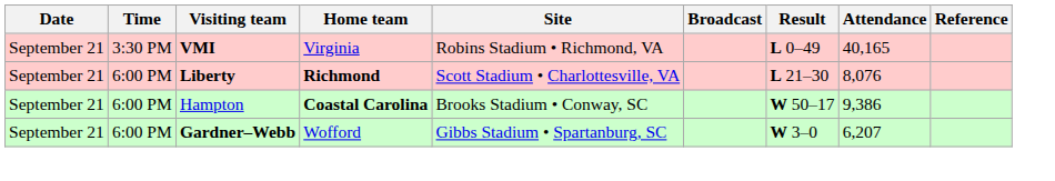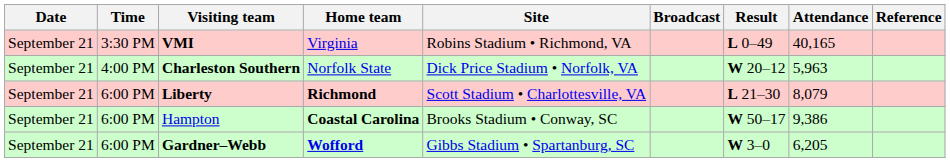 <table class="wikitable" style="font-size:95%;">
 <tr>
 <th>Date</th>
 <th>Time</th>
 <th>Visiting team</th>
 <th>Home team</th>
 <th>Site</th>
 <th>Broadcast</th>
 <th>Result</th>
 <th>Attendance</th>
 <th class="unsortable">Reference</th>
 </tr>
 <tr bgcolor=ffcccc>
 <td>September 21</td>
 <td>3:30 PM</td>
 <td><strong>VMI</strong></td>
 <td><a href='#'>Virginia</a></td>
 <td>Robins Stadium • Richmond, VA</td>
 <td></td>
 <td><strong>L</strong> 0–49</td>
 <td>40,165</td>
 <td></td>
 </tr>
+<tr bgcolor=ccffcc>
+<td>September 21</td>
+<td>4:00 PM</td>
+<td><strong>Charleston Southern</strong></td>
+<td><a href='#'>Norfolk State</a></td>
+<td><a href='#'>Dick Price Stadium</a> • <a href='#'>Norfolk, VA</a></td>
+<td></td>
+<td><strong>W</strong> 20–12</td>
+<td>5,963</td>
+<td></td>
+</tr>
 <tr bgcolor=ffcccc>
 <td>September 21</td>
 <td>6:00 PM</td>
 <td><strong>Liberty</strong></td>
 <td><strong>Richmond</strong></td>
 <td><a href='#'>Scott Stadium</a> • <a href='#'>Charlottesville, VA</a></td>
 <td></td>
 <td><strong>L</strong> 21–30</td>
-<td>8,076</td>
+<td>8,079</td>
 <td></td>
 </tr>
 <tr bgcolor=ccffcc>
 <td>September 21</td>
 <td>6:00 PM</td>
 <td><a href='#'>Hampton</a></td>
 <td><strong>Coastal Carolina</strong></td>
 <td>Brooks Stadium • Conway, SC</td>
 <td></td>
 <td><strong>W</strong> 50–17</td>
 <td>9,386</td>
 <td></td>
 </tr>
 <tr bgcolor=ccffcc>
 <td>September 21</td>
 <td>6:00 PM</td>
 <td><strong>Gardner–Webb</strong></td>
-<td><a href='#'>Wofford</a></td>
+<td><strong><a href='#'>Wofford</a></strong></td>
 <td><a href='#'>Gibbs Stadium</a> • <a href='#'>Spartanburg, SC</a></td>
 <td></td>
 <td><strong>W</strong> 3–0</td>
-<td>6,207</td>
+<td>6,205</td>
 <td></td>
 </tr>
 </table>
